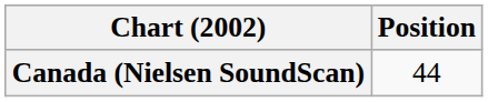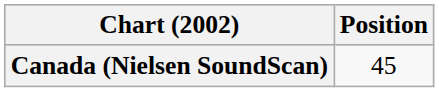 <table class="wikitable plainrowheaders">
 <tr>
 <th>Chart (2002)</th>
 <th>Position</th>
 </tr>
 <tr>
 <th scope="row">Canada (Nielsen SoundScan)</th>
-<td style="text-align:center;">44</td>
+<td style="text-align:center;">45</td>
 </tr>
 </table>
